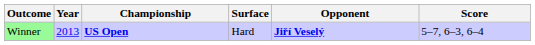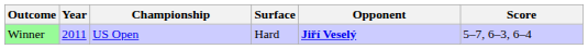 <table class="wikitable">
 <tr>
 <th>Outcome</th>
 <th>Year</th>
 <th width=200>Championship</th>
 <th>Surface</th>
 <th width=200>Opponent</th>
 <th width=150>Score</th>
 </tr>
 <tr bgcolor=#ccccff>
 <td bgcolor=98FB98>Winner</td>
-<td><a href='#'>2013</a></td>
-<td><strong><a href='#'>US Open</a></strong></td>
+<td><a href='#'>2011</a></td>
+<td><a href='#'>US Open</a></td>
 <td>Hard</td>
 <td><strong> <a href='#'>Jiří Veselý</a></strong></td>
 <td>5–7, 6–3, 6–4</td>
 </tr>
 </table>
